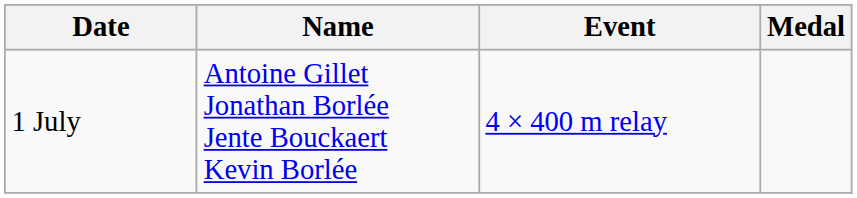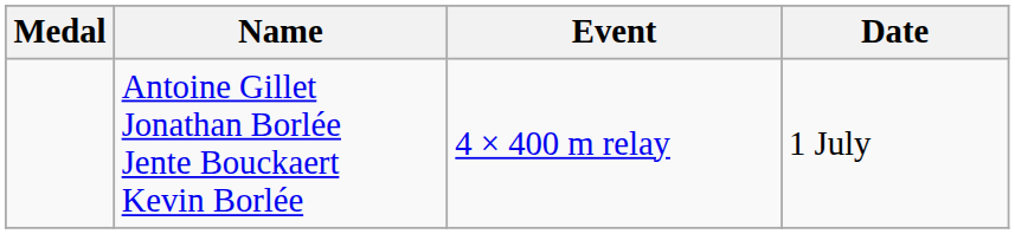 <table class="wikitable sortable" style="font-size:100%">
 <tr>
-<th width=100>Date</th>
+<th>Medal</th>
 <th width=150>Name</th>
 <th width=150>Event</th>
-<th>Medal</th>
+<th width=100>Date</th>
 </tr>
 <tr>
-<td>1 July</td>
+<td></td>
 <td><a href='#'>Antoine Gillet</a><br><a href='#'>Jonathan Borlée</a><br><a href='#'>Jente Bouckaert</a><br><a href='#'>Kevin Borlée</a></td>
 <td><a href='#'>4 × 400 m relay</a></td>
-<td></td>
+<td>1 July</td>
 </tr>
 </table>
